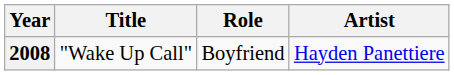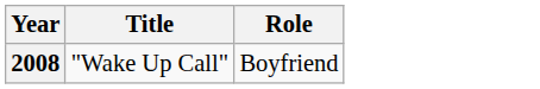 <table class="wikitable plainrowheaders">
 <tr>
 <th scope="col">Year</th>
 <th scope="col">Title</th>
 <th scope="col">Role</th>
-<th scope="col">Artist</th>
 </tr>
 <tr>
 <th scope="row">2008</th>
 <td>"Wake Up Call"</td>
 <td>Boyfriend</td>
-<td><a href='#'>Hayden Panettiere</a></td>
 </tr>
 </table>
